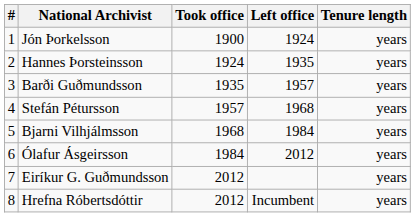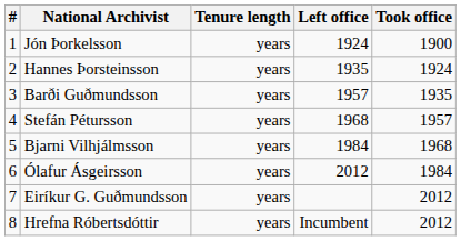 <table class="sortable wikitable" style="text-align: right">
 <tr>
 <th>#</th>
 <th>National Archivist</th>
+<th>Tenure length</th>
+<th>Left office</th>
 <th>Took office</th>
-<th>Left office</th>
-<th>Tenure length</th>
 </tr>
 <tr>
 <td>1</td>
 <td style="text-align: left;">Jón Þorkelsson</td>
+<td> years</td>
+<td>1924</td>
 <td>1900</td>
-<td>1924</td>
-<td> years</td>
 </tr>
 <tr>
 <td>2</td>
 <td style="text-align: left;">Hannes Þorsteinsson</td>
+<td> years</td>
+<td>1935</td>
 <td>1924</td>
-<td>1935</td>
-<td> years</td>
 </tr>
 <tr>
 <td>3</td>
 <td style="text-align: left;">Barði Guðmundsson</td>
+<td> years</td>
+<td>1957</td>
 <td>1935</td>
-<td>1957</td>
-<td> years</td>
 </tr>
 <tr>
 <td>4</td>
 <td style="text-align: left;">Stefán Pétursson</td>
+<td> years</td>
+<td>1968</td>
 <td>1957</td>
-<td>1968</td>
-<td> years</td>
 </tr>
 <tr>
 <td>5</td>
 <td style="text-align: left;">Bjarni Vilhjálmsson</td>
+<td> years</td>
+<td>1984</td>
 <td>1968</td>
-<td>1984</td>
-<td> years</td>
 </tr>
 <tr>
 <td>6</td>
 <td style="text-align: left;">Ólafur Ásgeirsson</td>
+<td> years</td>
+<td>2012</td>
 <td>1984</td>
-<td>2012</td>
-<td> years</td>
 </tr>
 <tr>
 <td>7</td>
 <td style="text-align: left;">Eiríkur G. Guðmundsson</td>
+<td> years</td>
+<td></td>
 <td>2012</td>
-<td></td>
-<td> years</td>
 </tr>
 <tr>
 <td>8</td>
 <td style="text-align: left;">Hrefna Róbertsdóttir</td>
+<td> years</td>
+<td>Incumbent</td>
 <td>2012</td>
-<td>Incumbent</td>
-<td> years</td>
 </tr>
 </table>
